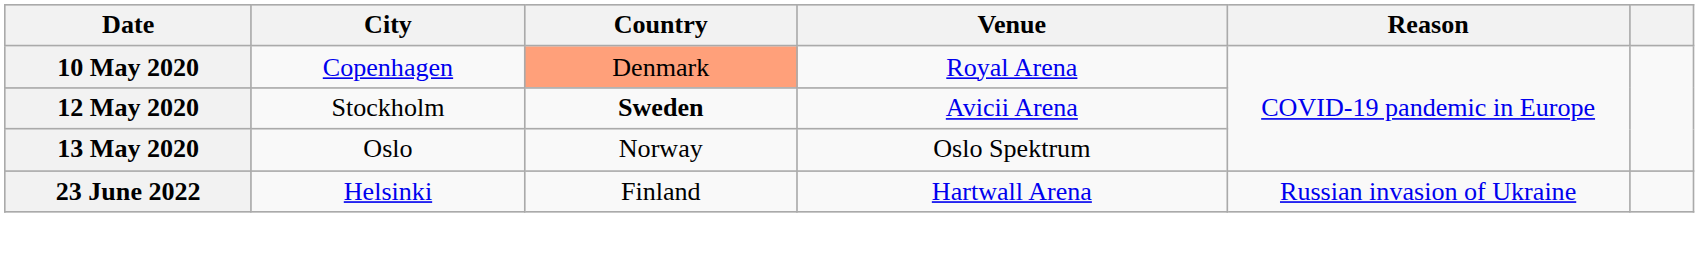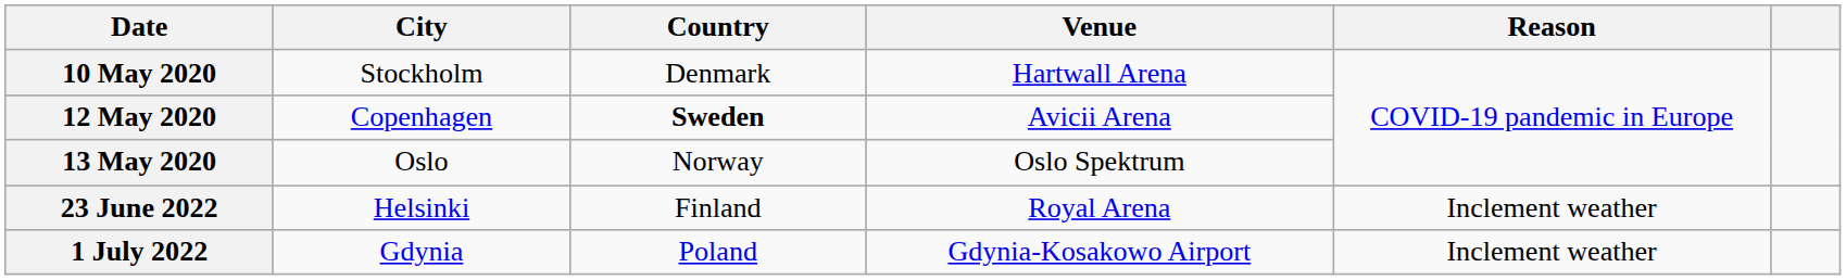 <table class="wikitable plainrowheaders" style="text-align:center;">
 <tr>
 <th scope="col" style="width:9em;">Date</th>
 <th scope="col" style="width:10em;">City</th>
 <th scope="col" style="width:10em;">Country</th>
 <th scope="col" style="width:16em;">Venue</th>
 <th scope="col" style="width:15em;">Reason</th>
 <th scope="col" style="width:2em;"></th>
 </tr>
 <tr>
 <th scope="row" style="text-align:center;">10 May 2020</th>
-<td><a href='#'>Copenhagen</a></td>
-<td style="background: lightsalmon;">Denmark</td>
-<td><a href='#'>Royal Arena</a></td>
+<td>Stockholm</td>
+<td>Denmark</td>
+<td><a href='#'>Hartwall Arena</a></td>
 <td rowspan="3"><a href='#'>COVID-19 pandemic in Europe</a></td>
 <td rowspan="3" style="text-align:center;"> <br></td>
 </tr>
 <tr>
 <th scope="row" style="text-align:center;">12 May 2020</th>
-<td>Stockholm</td>
+<td><a href='#'>Copenhagen</a></td>
 <td><strong>Sweden</strong></td>
 <td><a href='#'>Avicii Arena</a></td>
 </tr>
 <tr>
 <th scope="row" style="text-align:center;">13 May 2020</th>
 <td>Oslo</td>
 <td>Norway</td>
 <td>Oslo Spektrum</td>
 </tr>
 <tr>
 <th scope="row" style="text-align:center;">23 June 2022</th>
 <td><a href='#'>Helsinki</a></td>
 <td>Finland</td>
-<td><a href='#'>Hartwall Arena</a></td>
-<td><a href='#'>Russian invasion of Ukraine</a></td>
+<td><a href='#'>Royal Arena</a></td>
+<td>Inclement weather</td>
+<td style="text-align:center;"></td>
+</tr>
+<tr>
+<th scope="row" style="text-align:center;">1 July 2022</th>
+<td><a href='#'>Gdynia</a></td>
+<td><a href='#'>Poland</a></td>
+<td><a href='#'>Gdynia-Kosakowo Airport</a></td>
+<td>Inclement weather</td>
 <td style="text-align:center;"></td>
 </tr>
 </table>
